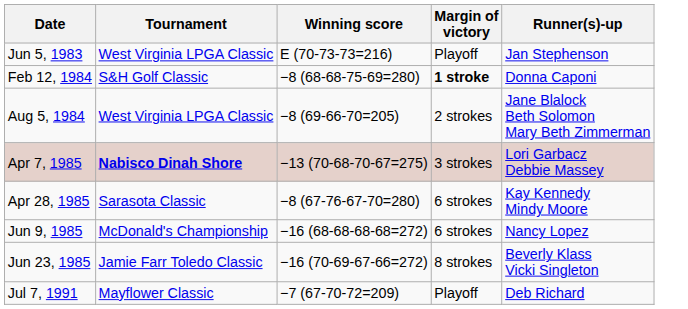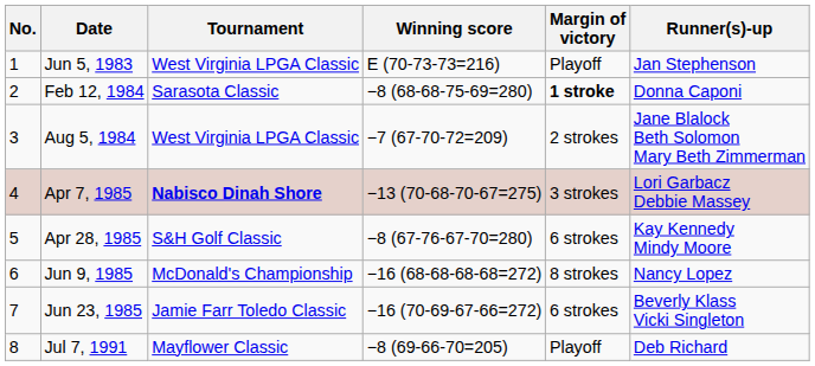 <table class="wikitable" style="font-size:95%;">
 <tr>
+<th>No.</th>
 <th>Date</th>
 <th>Tournament</th>
 <th>Winning score</th>
 <th>Margin of<br>victory</th>
 <th>Runner(s)-up</th>
 </tr>
 <tr>
+<td>1</td>
 <td>Jun 5, <a href='#'>1983</a></td>
 <td><a href='#'>West Virginia LPGA Classic</a></td>
 <td>E (70-73-73=216)</td>
 <td>Playoff</td>
 <td> <a href='#'>Jan Stephenson</a></td>
 </tr>
 <tr>
+<td>2</td>
 <td>Feb 12, <a href='#'>1984</a></td>
-<td><a href='#'>S&H Golf Classic</a></td>
+<td><a href='#'>Sarasota Classic</a></td>
 <td>−8 (68-68-75-69=280)</td>
 <td><strong>1 stroke</strong></td>
 <td> <a href='#'>Donna Caponi</a></td>
 </tr>
 <tr>
+<td>3</td>
 <td>Aug 5, <a href='#'>1984</a></td>
 <td><a href='#'>West Virginia LPGA Classic</a></td>
-<td>−8 (69-66-70=205)</td>
+<td>−7 (67-70-72=209)</td>
 <td>2 strokes</td>
 <td> <a href='#'>Jane Blalock</a><br> <a href='#'>Beth Solomon</a><br> <a href='#'>Mary Beth Zimmerman</a></td>
 </tr>
 <tr style="background:#e5d1cb;">
+<td>4</td>
 <td>Apr 7, <a href='#'>1985</a></td>
 <td><strong><a href='#'>Nabisco Dinah Shore</a></strong></td>
 <td>−13 (70-68-70-67=275)</td>
 <td>3 strokes</td>
 <td> <a href='#'>Lori Garbacz</a><br> <a href='#'>Debbie Massey</a></td>
 </tr>
 <tr>
+<td>5</td>
 <td>Apr 28, <a href='#'>1985</a></td>
-<td><a href='#'>Sarasota Classic</a></td>
+<td><a href='#'>S&H Golf Classic</a></td>
 <td>−8 (67-76-67-70=280)</td>
 <td>6 strokes</td>
 <td> <a href='#'>Kay Kennedy</a><br> <a href='#'>Mindy Moore</a></td>
 </tr>
 <tr>
+<td>6</td>
 <td>Jun 9, <a href='#'>1985</a></td>
 <td><a href='#'>McDonald's Championship</a></td>
 <td>−16 (68-68-68-68=272)</td>
-<td>6 strokes</td>
+<td>8 strokes</td>
 <td> <a href='#'>Nancy Lopez</a></td>
 </tr>
 <tr>
+<td>7</td>
 <td>Jun 23, <a href='#'>1985</a></td>
 <td><a href='#'>Jamie Farr Toledo Classic</a></td>
 <td>−16 (70-69-67-66=272)</td>
-<td>8 strokes</td>
+<td>6 strokes</td>
 <td> <a href='#'>Beverly Klass</a><br> <a href='#'>Vicki Singleton</a></td>
 </tr>
 <tr>
+<td>8</td>
 <td>Jul 7, <a href='#'>1991</a></td>
 <td><a href='#'>Mayflower Classic</a></td>
-<td>−7 (67-70-72=209)</td>
+<td>−8 (69-66-70=205)</td>
 <td>Playoff</td>
 <td> <a href='#'>Deb Richard</a></td>
 </tr>
 </table>
